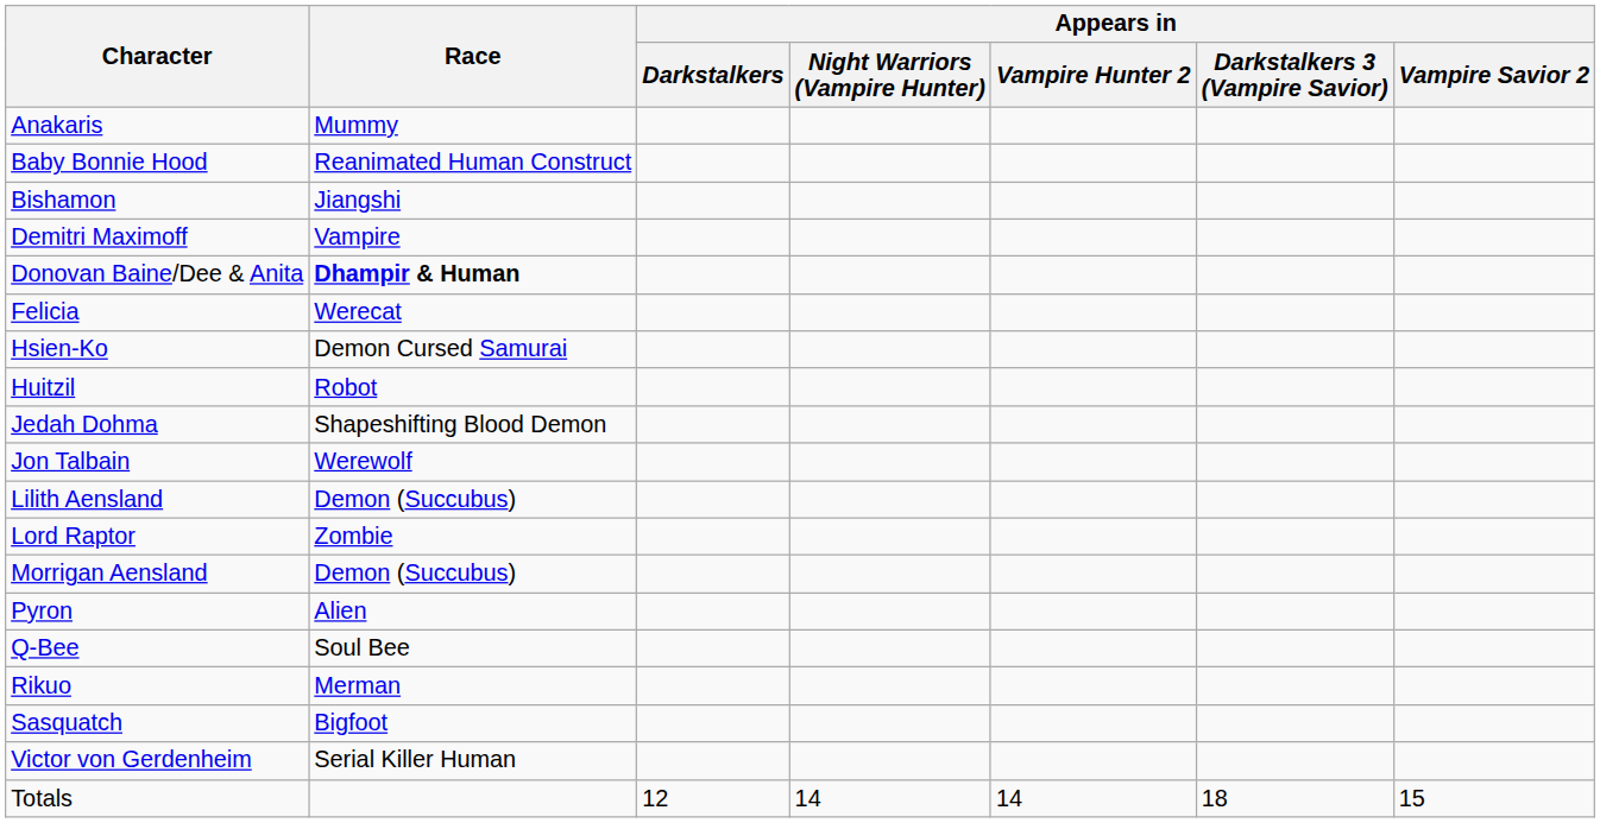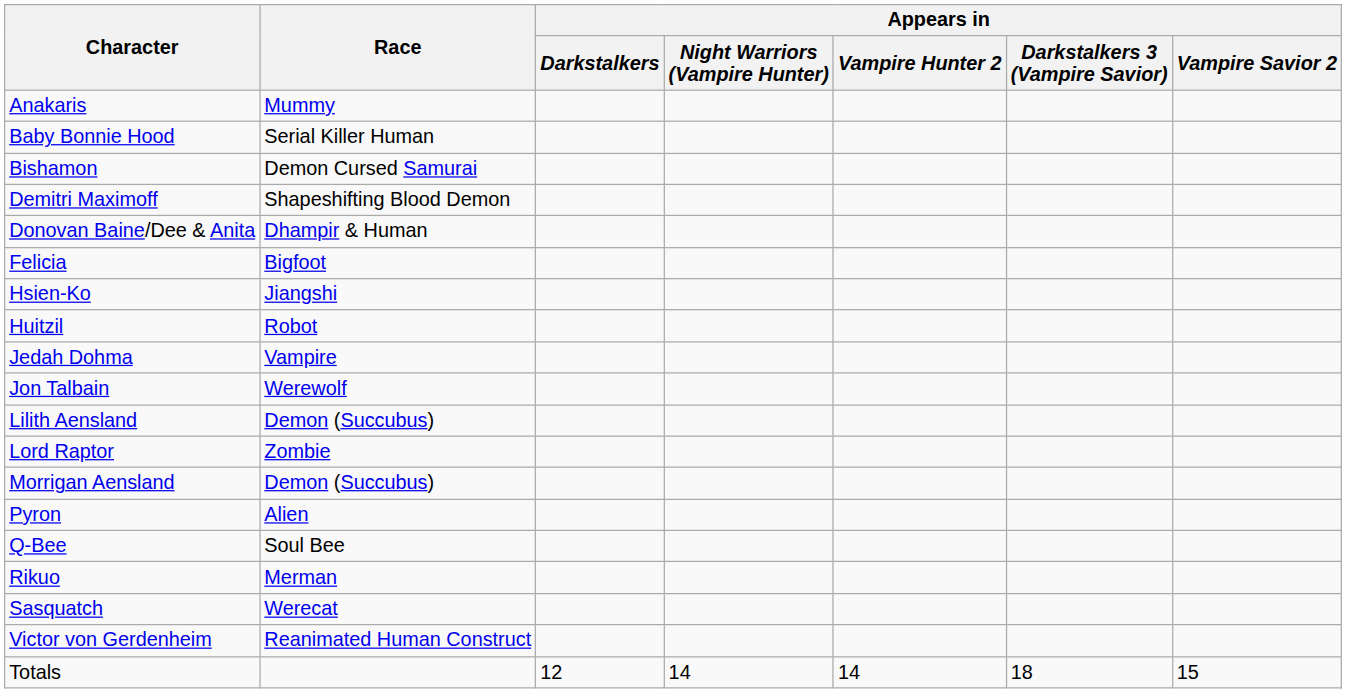 <table class="wikitable sortable">
 <tr>
 <th rowspan="2">Character</th>
 <th rowspan="2">Race</th>
 <th colspan="7">Appears in</th>
 </tr>
 <tr>
 <th><em>Darkstalkers</em></th>
 <th><em>Night Warriors <br> (Vampire Hunter)</em></th>
 <th><em>Vampire Hunter 2</em></th>
 <th><em>Darkstalkers 3 <br> (Vampire Savior)</em></th>
 <th><em>Vampire Savior 2</em></th>
 </tr>
 <tr>
 <td><a href='#'>Anakaris</a></td>
 <td><a href='#'>Mummy</a></td>
 <td></td>
 <td></td>
 <td></td>
 <td></td>
 <td></td>
 </tr>
 <tr>
 <td><a href='#'>Baby Bonnie Hood</a></td>
-<td><a href='#'>Reanimated Human Construct</a></td>
+<td>Serial Killer Human</td>
 <td></td>
 <td></td>
 <td></td>
 <td></td>
 <td></td>
 </tr>
 <tr>
 <td><a href='#'>Bishamon</a></td>
-<td><a href='#'>Jiangshi</a></td>
+<td>Demon Cursed <a href='#'>Samurai</a></td>
 <td></td>
 <td></td>
 <td></td>
 <td></td>
 <td></td>
 </tr>
 <tr>
 <td><a href='#'>Demitri Maximoff</a></td>
-<td><a href='#'>Vampire</a></td>
+<td>Shapeshifting Blood Demon</td>
 <td></td>
 <td></td>
 <td></td>
 <td></td>
 <td></td>
 </tr>
 <tr>
 <td><a href='#'>Donovan Baine</a>/Dee & <a href='#'>Anita</a></td>
-<td><strong><a href='#'>Dhampir</a> & Human</strong></td>
+<td><a href='#'>Dhampir</a> & Human</td>
 <td></td>
 <td></td>
 <td></td>
 <td></td>
 <td></td>
 </tr>
 <tr>
 <td><a href='#'>Felicia</a></td>
-<td><a href='#'>Werecat</a></td>
+<td><a href='#'>Bigfoot</a></td>
 <td></td>
 <td></td>
 <td></td>
 <td></td>
 <td></td>
 </tr>
 <tr>
 <td><a href='#'>Hsien-Ko</a></td>
-<td>Demon Cursed <a href='#'>Samurai</a></td>
+<td><a href='#'>Jiangshi</a></td>
 <td></td>
 <td></td>
 <td></td>
 <td></td>
 <td></td>
 </tr>
 <tr>
 <td><a href='#'>Huitzil</a></td>
 <td><a href='#'>Robot</a></td>
 <td></td>
 <td></td>
 <td></td>
 <td></td>
 <td></td>
 </tr>
 <tr>
 <td><a href='#'>Jedah Dohma</a></td>
-<td>Shapeshifting Blood Demon</td>
+<td><a href='#'>Vampire</a></td>
 <td></td>
 <td></td>
 <td></td>
 <td></td>
 <td></td>
 </tr>
 <tr>
 <td><a href='#'>Jon Talbain</a></td>
 <td><a href='#'>Werewolf</a></td>
 <td></td>
 <td></td>
 <td></td>
 <td></td>
 <td></td>
 </tr>
 <tr>
 <td><a href='#'>Lilith Aensland</a></td>
 <td><a href='#'>Demon</a> (<a href='#'>Succubus</a>)</td>
 <td></td>
 <td></td>
 <td></td>
 <td></td>
 <td></td>
 </tr>
 <tr>
 <td><a href='#'>Lord Raptor</a></td>
 <td><a href='#'>Zombie</a></td>
 <td></td>
 <td></td>
 <td></td>
 <td></td>
 <td></td>
 </tr>
 <tr>
 <td><a href='#'>Morrigan Aensland</a></td>
 <td><a href='#'>Demon</a> (<a href='#'>Succubus</a>)</td>
 <td></td>
 <td></td>
 <td></td>
 <td></td>
 <td></td>
 </tr>
 <tr>
 <td><a href='#'>Pyron</a></td>
 <td><a href='#'>Alien</a></td>
 <td></td>
 <td></td>
 <td></td>
 <td></td>
 <td></td>
 </tr>
 <tr>
 <td><a href='#'>Q-Bee</a></td>
 <td>Soul Bee</td>
 <td></td>
 <td></td>
 <td></td>
 <td></td>
 <td></td>
 </tr>
 <tr>
 <td><a href='#'>Rikuo</a></td>
 <td><a href='#'>Merman</a></td>
 <td></td>
 <td></td>
 <td></td>
 <td></td>
 <td></td>
 </tr>
 <tr>
 <td><a href='#'>Sasquatch</a></td>
-<td><a href='#'>Bigfoot</a></td>
+<td><a href='#'>Werecat</a></td>
 <td></td>
 <td></td>
 <td></td>
 <td></td>
 <td></td>
 </tr>
 <tr>
 <td><a href='#'>Victor von Gerdenheim</a></td>
-<td>Serial Killer Human</td>
+<td><a href='#'>Reanimated Human Construct</a></td>
 <td></td>
 <td></td>
 <td></td>
 <td></td>
 <td></td>
 </tr>
 <tr>
 <td>Totals</td>
 <td></td>
 <td>12</td>
 <td>14</td>
 <td>14</td>
 <td>18</td>
 <td>15</td>
 </tr>
 </table>
